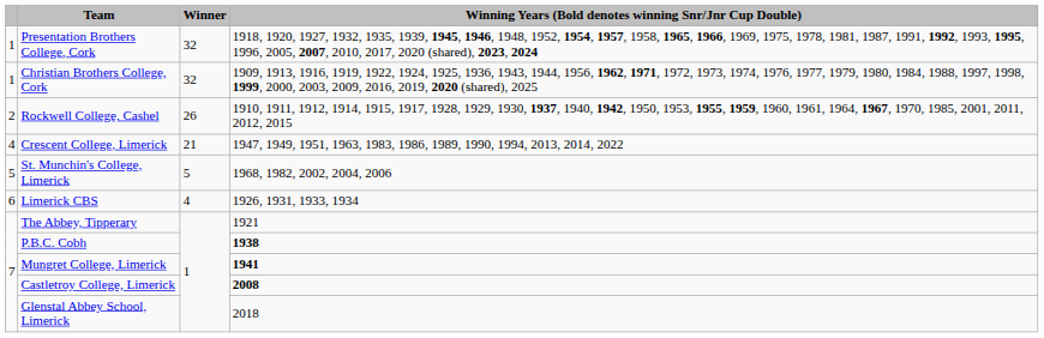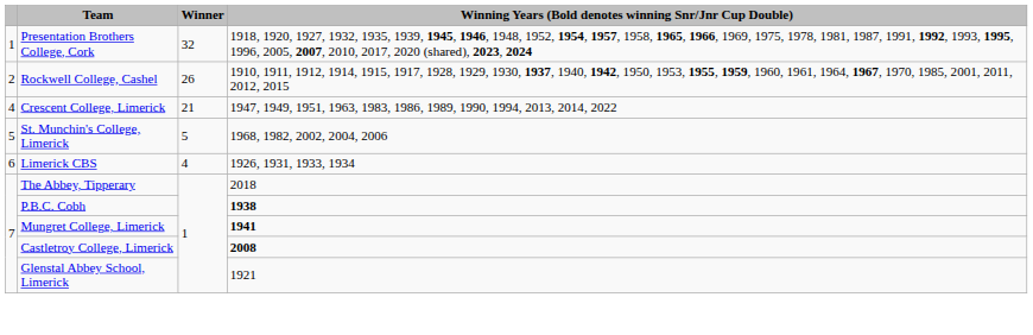 <table class="wikitable">
 <tr>
 <th style="background:silver;"></th>
 <th style="background:silver;"><strong>Team</strong></th>
 <th style="background:silver;"><strong>Winner</strong></th>
 <th style="background:silver;"><strong>Winning Years (Bold denotes winning Snr/Jnr Cup Double)</strong></th>
 </tr>
 <tr>
 <td rowspan="1">1</td>
 <td><a href='#'>Presentation Brothers College, Cork</a></td>
 <td>32</td>
 <td>1918, 1920, 1927, 1932, 1935, 1939, <strong>1945</strong>, <strong>1946</strong>, 1948, 1952, <strong>1954</strong>, <strong>1957</strong>, 1958, <strong>1965</strong>, <strong>1966</strong>, 1969, 1975, 1978, 1981, 1987, 1991, <strong>1992</strong>, 1993, <strong>1995</strong>, 1996, 2005, <strong>2007</strong>, 2010, 2017, 2020 (shared), <strong>2023</strong>, <strong>2024</strong></td>
-</tr>
-<tr>
-<td>1</td>
-<td><a href='#'>Christian Brothers College, Cork</a></td>
-<td>32</td>
-<td>1909, 1913, 1916, 1919, 1922, 1924, 1925, 1936, 1943, 1944, 1956, <strong>1962</strong>, <strong>1971</strong>, 1972, 1973, 1974, 1976, 1977, 1979, 1980, 1984, 1988, 1997, 1998, <strong>1999</strong>, 2000, 2003, 2009, 2016, 2019, <strong>2020</strong> (shared), 2025</td>
 </tr>
 <tr>
 <td>2</td>
 <td><a href='#'>Rockwell College, Cashel</a></td>
 <td>26</td>
 <td>1910, 1911, 1912, 1914, 1915, 1917, 1928, 1929, 1930, <strong>1937</strong>, 1940, <strong>1942</strong>, 1950, 1953, <strong>1955</strong>, <strong>1959</strong>, 1960, 1961, 1964, <strong>1967</strong>, 1970, 1985, 2001, 2011, 2012, 2015</td>
 </tr>
 <tr>
 <td>4</td>
 <td><a href='#'>Crescent College, Limerick</a></td>
 <td>21</td>
 <td>1947, 1949, 1951, 1963, 1983, 1986, 1989, 1990, 1994, 2013, 2014, 2022</td>
 </tr>
 <tr>
 <td>5</td>
 <td><a href='#'>St. Munchin's College, Limerick</a></td>
 <td>5</td>
 <td>1968, 1982, 2002, 2004, 2006</td>
 </tr>
 <tr>
 <td>6</td>
 <td><a href='#'>Limerick CBS</a></td>
 <td>4</td>
 <td>1926, 1931, 1933, 1934</td>
 </tr>
 <tr>
 <td rowspan="5">7</td>
 <td><a href='#'>The Abbey, Tipperary</a></td>
 <td rowspan="5">1</td>
-<td>1921</td>
+<td>2018</td>
 </tr>
 <tr>
 <td><a href='#'>P.B.C. Cobh</a></td>
 <td><strong>1938</strong></td>
 </tr>
 <tr>
 <td><a href='#'>Mungret College, Limerick</a></td>
 <td><strong>1941</strong></td>
 </tr>
 <tr>
 <td><a href='#'>Castletroy College, Limerick</a></td>
 <td><strong>2008</strong></td>
 </tr>
 <tr>
 <td><a href='#'>Glenstal Abbey School, Limerick</a></td>
-<td>2018</td>
+<td>1921</td>
 </tr>
 </table>
